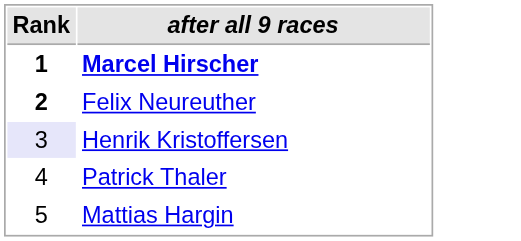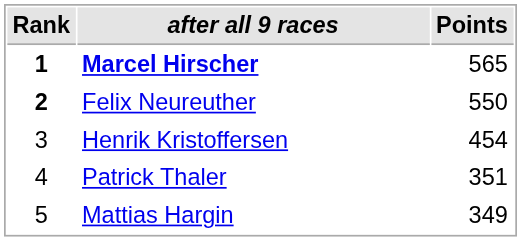 <table cellspacing="1" cellpadding="3" style="border:1px solid #aaa; font-size:86%;">
 <tr style="background:#e4e4e4;">
 <th style="border-bottom:1px solid #aaa; width:10px;">Rank</th>
 <th style="border-bottom:1px solid #aaa; width:200px;"><strong><em>after all 9 races</em></strong></th>
+<th style="border-bottom:1px solid #aaa; width:20px;">Points</th>
 </tr>
 <tr>
 <td style="text-align:center;"><strong>1</strong></td>
 <td> <strong><a href='#'>Marcel Hirscher</a></strong></td>
+<td align="right">565</td>
 </tr>
 <tr>
 <td style="text-align:center;"><strong>2</strong></td>
 <td> <a href='#'>Felix Neureuther</a></td>
+<td align="right">550</td>
 </tr>
 <tr>
-<td style="background: lavender; text-align:center;">3</td>
+<td style="text-align:center;">3</td>
 <td> <a href='#'>Henrik Kristoffersen</a></td>
+<td align="right">454</td>
 </tr>
 <tr>
 <td style="text-align:center;">4</td>
 <td> <a href='#'>Patrick Thaler</a></td>
+<td align="right">351</td>
 </tr>
 <tr>
 <td style="text-align:center;">5</td>
 <td> <a href='#'>Mattias Hargin</a></td>
+<td align="right">349</td>
 </tr>
 </table>
